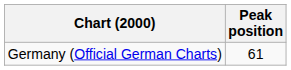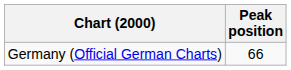 <table class="wikitable sortable">
 <tr>
 <th>Chart (2000)</th>
 <th>Peak<br>position</th>
 </tr>
 <tr>
 <td align="left">Germany (<a href='#'>Official German Charts</a>)</td>
-<td style="text-align:center;">61</td>
+<td style="text-align:center;">66</td>
 </tr>
 </table>
